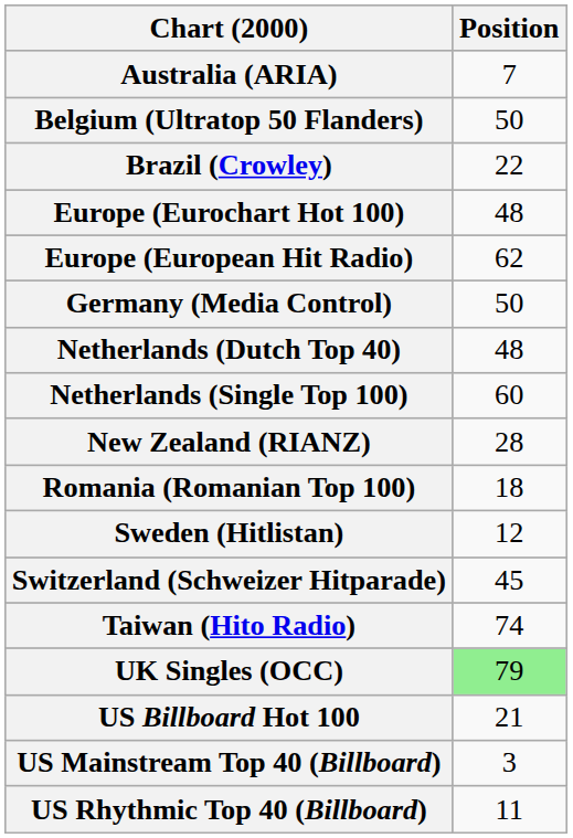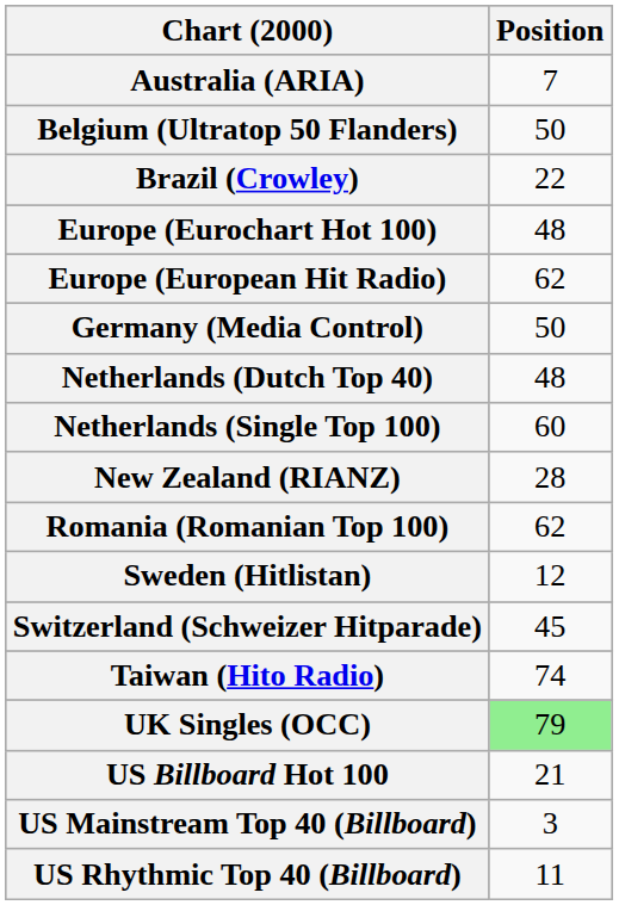 <table class="wikitable sortable plainrowheaders" style="text-align:center">
 <tr>
 <th scope="col">Chart (2000)</th>
 <th scope="col">Position</th>
 </tr>
 <tr>
 <th scope="row">Australia (ARIA)</th>
 <td>7</td>
 </tr>
 <tr>
 <th scope="row">Belgium (Ultratop 50 Flanders)</th>
 <td>50</td>
 </tr>
 <tr>
 <th scope="row">Brazil (<a href='#'>Crowley</a>)</th>
 <td>22</td>
 </tr>
 <tr>
 <th scope="row">Europe (Eurochart Hot 100)</th>
 <td>48</td>
 </tr>
 <tr>
 <th scope="row">Europe (European Hit Radio)</th>
 <td>62</td>
 </tr>
 <tr>
 <th scope="row">Germany (Media Control)</th>
 <td>50</td>
 </tr>
 <tr>
 <th scope="row">Netherlands (Dutch Top 40)</th>
 <td>48</td>
 </tr>
 <tr>
 <th scope="row">Netherlands (Single Top 100)</th>
 <td>60</td>
 </tr>
 <tr>
 <th scope="row">New Zealand (RIANZ)</th>
 <td>28</td>
 </tr>
 <tr>
 <th scope="row">Romania (Romanian Top 100)</th>
-<td>18</td>
+<td>62</td>
 </tr>
 <tr>
 <th scope="row">Sweden (Hitlistan)</th>
 <td>12</td>
 </tr>
 <tr>
 <th scope="row">Switzerland (Schweizer Hitparade)</th>
 <td>45</td>
 </tr>
 <tr>
 <th scope="row">Taiwan (<a href='#'>Hito Radio</a>)</th>
 <td>74</td>
 </tr>
 <tr>
 <th scope="row">UK Singles (OCC)</th>
 <td style="background: lightgreen;">79</td>
 </tr>
 <tr>
 <th scope="row">US <em>Billboard</em> Hot 100</th>
 <td>21</td>
 </tr>
 <tr>
 <th scope="row">US Mainstream Top 40 (<em>Billboard</em>)</th>
 <td>3</td>
 </tr>
 <tr>
 <th scope="row">US Rhythmic Top 40 (<em>Billboard</em>)</th>
 <td>11</td>
 </tr>
 </table>
